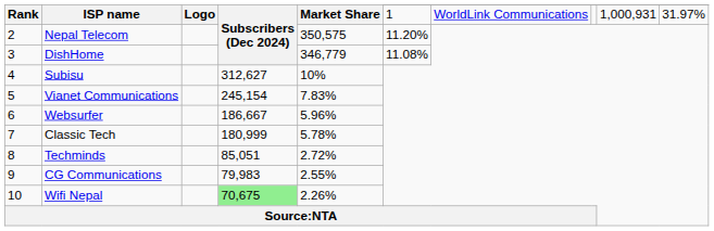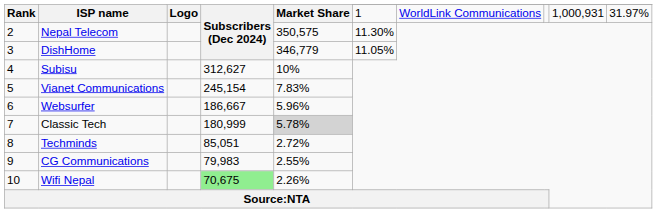 <table class="wikitable sortable">
 <tr>
 <th rowspan="2">Rank</th>
 <th rowspan="2">ISP name</th>
 <th rowspan="2">Logo</th>
 <th rowspan="4">Subscribers<br>(Dec 2024)</th>
 <th rowspan="2">Market Share</th>
 </tr>
 <tr>
 <td>1</td>
 <td><a href='#'>WorldLink Communications</a></td>
 <td></td>
 <td>1,000,931</td>
 <td>31.97%</td>
 </tr>
 <tr>
 <td>2</td>
 <td><a href='#'>Nepal Telecom</a></td>
 <td></td>
 <td>350,575</td>
-<td>11.20%</td>
+<td>11.30%</td>
 </tr>
 <tr>
 <td>3</td>
 <td><a href='#'>DishHome</a></td>
 <td></td>
 <td>346,779</td>
-<td>11.08%</td>
+<td>11.05%</td>
 </tr>
 <tr>
 <td>4</td>
 <td><a href='#'>Subisu</a></td>
 <td></td>
 <td>312,627</td>
 <td>10%</td>
 </tr>
 <tr>
 <td>5</td>
 <td><a href='#'>Vianet Communications</a></td>
 <td></td>
 <td>245,154</td>
 <td>7.83%</td>
 </tr>
 <tr>
 <td>6</td>
 <td><a href='#'>Websurfer</a></td>
 <td></td>
 <td>186,667</td>
 <td>5.96%</td>
 </tr>
 <tr>
 <td>7</td>
 <td>Classic Tech</td>
 <td></td>
 <td>180,999</td>
-<td>5.78%</td>
+<td style="background: lightgrey;">5.78%</td>
 </tr>
 <tr>
 <td>8</td>
 <td><a href='#'>Techminds</a></td>
 <td></td>
 <td>85,051</td>
 <td>2.72%</td>
 </tr>
 <tr>
 <td>9</td>
 <td><a href='#'>CG Communications</a></td>
 <td></td>
 <td>79,983</td>
 <td>2.55%</td>
 </tr>
 <tr>
 <td>10</td>
 <td><a href='#'>Wifi Nepal</a></td>
 <td></td>
 <td style="background: lightgreen;">70,675</td>
 <td>2.26%</td>
 </tr>
 <tr>
 <th colspan="8">Source:NTA</th>
 </tr>
 </table>
